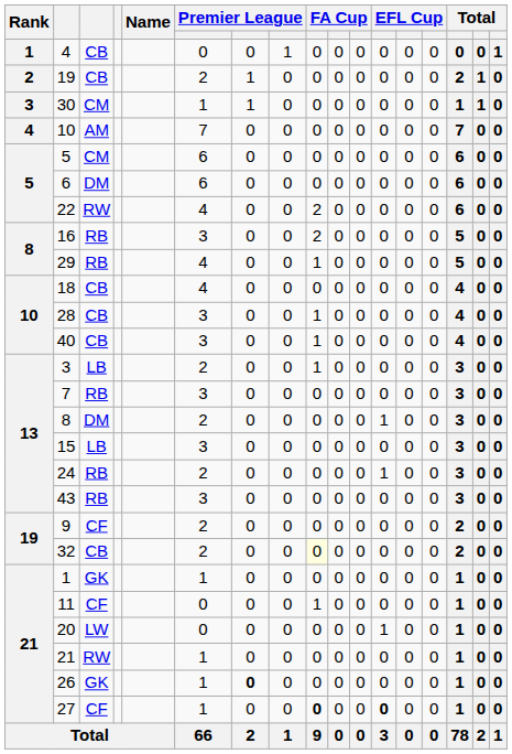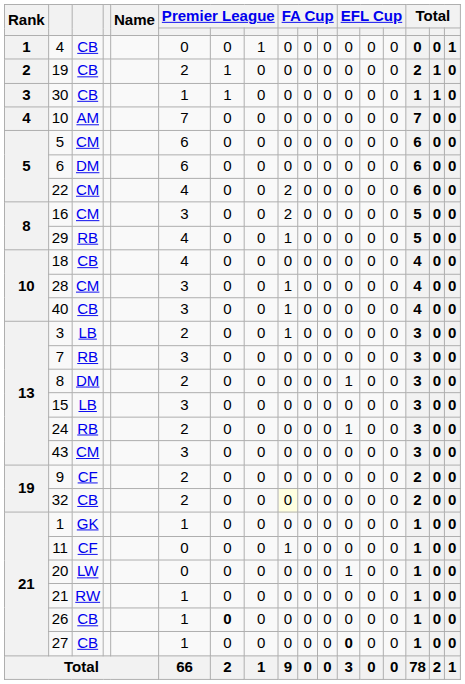 <table class="wikitable sortable" style="text-align:center;">
 <tr>
 <th rowspan="2">Rank</th>
 <th rowspan="2"></th>
 <th rowspan="2"></th>
 <th rowspan="2"></th>
 <th rowspan="2">Name</th>
 <th colspan="3"><a href='#'>Premier League</a></th>
 <th colspan="3"><a href='#'>FA Cup</a></th>
 <th colspan="3"><a href='#'>EFL Cup</a></th>
 <th colspan="3">Total</th>
 </tr>
 <tr>
 <th></th>
 <th></th>
 <th></th>
 <th></th>
 <th></th>
 <th></th>
 <th></th>
 <th></th>
 <th></th>
 <th></th>
 <th></th>
 <th></th>
 </tr>
 <tr>
 <th rowspan="1">1</th>
 <td>4</td>
 <td><a href='#'>CB</a></td>
 <td></td>
 <td style="text-align:left;"><br></td>
 <td>0</td>
 <td>0</td>
 <td>1<br></td>
 <td>0</td>
 <td>0</td>
 <td>0<br></td>
 <td>0</td>
 <td>0</td>
 <td>0<br></td>
 <th>0</th>
 <th>0</th>
 <th>1</th>
 </tr>
 <tr>
 <th rowspan="1">2</th>
 <td>19</td>
 <td><a href='#'>CB</a></td>
 <td></td>
 <td style="text-align:left;"><br></td>
 <td>2</td>
 <td>1</td>
 <td>0<br></td>
 <td>0</td>
 <td>0</td>
 <td>0<br></td>
 <td>0</td>
 <td>0</td>
 <td>0<br></td>
 <th>2</th>
 <th>1</th>
 <th>0</th>
 </tr>
 <tr>
 <th rowspan="1">3</th>
 <td>30</td>
-<td><a href='#'>CM</a></td>
+<td><a href='#'>CB</a></td>
 <td></td>
 <td style="text-align:left;"><br></td>
 <td>1</td>
 <td>1</td>
 <td>0<br></td>
 <td>0</td>
 <td>0</td>
 <td>0<br></td>
 <td>0</td>
 <td>0</td>
 <td>0<br></td>
 <th>1</th>
 <th>1</th>
 <th>0</th>
 </tr>
 <tr>
 <th rowspan="1">4</th>
 <td>10</td>
 <td><a href='#'>AM</a></td>
 <td></td>
 <td style="text-align:left;"><br></td>
 <td>7</td>
 <td>0</td>
 <td>0<br></td>
 <td>0</td>
 <td>0</td>
 <td>0<br></td>
 <td>0</td>
 <td>0</td>
 <td>0<br></td>
 <th>7</th>
 <th>0</th>
 <th>0</th>
 </tr>
 <tr>
 <th rowspan="3">5</th>
 <td>5</td>
 <td><a href='#'>CM</a></td>
 <td></td>
 <td style="text-align:left;"><br></td>
 <td>6</td>
 <td>0</td>
 <td>0<br></td>
 <td>0</td>
 <td>0</td>
 <td>0<br></td>
 <td>0</td>
 <td>0</td>
 <td>0<br></td>
 <th>6</th>
 <th>0</th>
 <th>0</th>
 </tr>
 <tr>
 <td>6</td>
 <td><a href='#'>DM</a></td>
 <td></td>
 <td style="text-align:left;"><br></td>
 <td>6</td>
 <td>0</td>
 <td>0<br></td>
 <td>0</td>
 <td>0</td>
 <td>0<br></td>
 <td>0</td>
 <td>0</td>
 <td>0<br></td>
 <th>6</th>
 <th>0</th>
 <th>0</th>
 </tr>
 <tr>
 <td>22</td>
-<td><a href='#'>RW</a></td>
+<td><a href='#'>CM</a></td>
 <td></td>
 <td style="text-align:left;"><br></td>
 <td>4</td>
 <td>0</td>
 <td>0<br></td>
 <td>2</td>
 <td>0</td>
 <td>0<br></td>
 <td>0</td>
 <td>0</td>
 <td>0<br></td>
 <th>6</th>
 <th>0</th>
 <th>0</th>
 </tr>
 <tr>
 <th rowspan="2">8</th>
 <td>16</td>
-<td><a href='#'>RB</a></td>
+<td><a href='#'>CM</a></td>
 <td></td>
 <td style="text-align:left;"><br></td>
 <td>3</td>
 <td>0</td>
 <td>0<br></td>
 <td>2</td>
 <td>0</td>
 <td>0<br></td>
 <td>0</td>
 <td>0</td>
 <td>0<br></td>
 <th>5</th>
 <th>0</th>
 <th>0</th>
 </tr>
 <tr>
 <td>29</td>
 <td><a href='#'>RB</a></td>
 <td></td>
 <td style="text-align:left;"><br></td>
 <td>4</td>
 <td>0</td>
 <td>0<br></td>
 <td>1</td>
 <td>0</td>
 <td>0<br></td>
 <td>0</td>
 <td>0</td>
 <td>0<br></td>
 <th>5</th>
 <th>0</th>
 <th>0</th>
 </tr>
 <tr>
 <th rowspan="3">10</th>
 <td>18</td>
 <td><a href='#'>CB</a></td>
 <td></td>
 <td style="text-align:left;"><br></td>
 <td>4</td>
 <td>0</td>
 <td>0<br></td>
 <td>0</td>
 <td>0</td>
 <td>0<br></td>
 <td>0</td>
 <td>0</td>
 <td>0<br></td>
 <th>4</th>
 <th>0</th>
 <th>0</th>
 </tr>
 <tr>
 <td>28</td>
-<td><a href='#'>CB</a></td>
+<td><a href='#'>CM</a></td>
 <td></td>
 <td style="text-align:left;"><br></td>
 <td>3</td>
 <td>0</td>
 <td>0<br></td>
 <td>1</td>
 <td>0</td>
 <td>0<br></td>
 <td>0</td>
 <td>0</td>
 <td>0<br></td>
 <th>4</th>
 <th>0</th>
 <th>0</th>
 </tr>
 <tr>
 <td>40</td>
 <td><a href='#'>CB</a></td>
 <td></td>
 <td style="text-align:left;"><br></td>
 <td>3</td>
 <td>0</td>
 <td>0<br></td>
 <td>1</td>
 <td>0</td>
 <td>0<br></td>
 <td>0</td>
 <td>0</td>
 <td>0<br></td>
 <th>4</th>
 <th>0</th>
 <th>0</th>
 </tr>
 <tr>
 <th rowspan="6">13</th>
 <td>3</td>
 <td><a href='#'>LB</a></td>
 <td></td>
 <td style="text-align:left;"><br></td>
 <td>2</td>
 <td>0</td>
 <td>0<br></td>
 <td>1</td>
 <td>0</td>
 <td>0<br></td>
 <td>0</td>
 <td>0</td>
 <td>0<br></td>
 <th>3</th>
 <th>0</th>
 <th>0</th>
 </tr>
 <tr>
 <td>7</td>
 <td><a href='#'>RB</a></td>
 <td></td>
 <td style="text-align:left;"><br></td>
 <td>3</td>
 <td>0</td>
 <td>0<br></td>
 <td>0</td>
 <td>0</td>
 <td>0<br></td>
 <td>0</td>
 <td>0</td>
 <td>0<br></td>
 <th>3</th>
 <th>0</th>
 <th>0</th>
 </tr>
 <tr>
 <td>8</td>
 <td><a href='#'>DM</a></td>
 <td></td>
 <td style="text-align:left;"><br></td>
 <td>2</td>
 <td>0</td>
 <td>0<br></td>
 <td>0</td>
 <td>0</td>
 <td>0<br></td>
 <td>1</td>
 <td>0</td>
 <td>0<br></td>
 <th>3</th>
 <th>0</th>
 <th>0</th>
 </tr>
 <tr>
 <td>15</td>
 <td><a href='#'>LB</a></td>
 <td></td>
 <td style="text-align:left;"><br></td>
 <td>3</td>
 <td>0</td>
 <td>0<br></td>
 <td>0</td>
 <td>0</td>
 <td>0<br></td>
 <td>0</td>
 <td>0</td>
 <td>0<br></td>
 <th>3</th>
 <th>0</th>
 <th>0</th>
 </tr>
 <tr>
 <td>24</td>
 <td><a href='#'>RB</a></td>
 <td></td>
 <td style="text-align:left;"><br></td>
 <td>2</td>
 <td>0</td>
 <td>0<br></td>
 <td>0</td>
 <td>0</td>
 <td>0<br></td>
 <td>1</td>
 <td>0</td>
 <td>0<br></td>
 <th>3</th>
 <th>0</th>
 <th>0</th>
 </tr>
 <tr>
 <td>43</td>
-<td><a href='#'>RB</a></td>
+<td><a href='#'>CM</a></td>
 <td></td>
 <td style="text-align:left;"><br></td>
 <td>3</td>
 <td>0</td>
 <td>0<br></td>
 <td>0</td>
 <td>0</td>
 <td>0<br></td>
 <td>0</td>
 <td>0</td>
 <td>0<br></td>
 <th>3</th>
 <th>0</th>
 <th>0</th>
 </tr>
 <tr>
 <th rowspan="2">19</th>
 <td>9</td>
 <td><a href='#'>CF</a></td>
 <td></td>
 <td style="text-align:left;"><br></td>
 <td>2</td>
 <td>0</td>
 <td>0<br></td>
 <td>0</td>
 <td>0</td>
 <td>0<br></td>
 <td>0</td>
 <td>0</td>
 <td>0<br></td>
 <th>2</th>
 <th>0</th>
 <th>0</th>
 </tr>
 <tr>
 <td>32</td>
 <td><a href='#'>CB</a></td>
 <td></td>
 <td style="text-align:left;"><br></td>
 <td>2</td>
 <td>0</td>
 <td>0<br></td>
 <td style="background: lightyellow;">0</td>
 <td>0</td>
 <td>0<br></td>
 <td>0</td>
 <td>0</td>
 <td>0<br></td>
 <th>2</th>
 <th>0</th>
 <th>0</th>
 </tr>
 <tr>
 <th rowspan="6">21</th>
 <td>1</td>
 <td><a href='#'>GK</a></td>
 <td></td>
 <td style="text-align:left;"><br></td>
 <td>1</td>
 <td>0</td>
 <td>0<br></td>
 <td>0</td>
 <td>0</td>
 <td>0<br></td>
 <td>0</td>
 <td>0</td>
 <td>0<br></td>
 <th>1</th>
 <th>0</th>
 <th>0</th>
 </tr>
 <tr>
 <td>11</td>
 <td><a href='#'>CF</a></td>
 <td></td>
 <td style="text-align:left;"><br></td>
 <td>0</td>
 <td>0</td>
 <td>0<br></td>
 <td>1</td>
 <td>0</td>
 <td>0<br></td>
 <td>0</td>
 <td>0</td>
 <td>0<br></td>
 <th>1</th>
 <th>0</th>
 <th>0</th>
 </tr>
 <tr>
 <td>20</td>
 <td><a href='#'>LW</a></td>
 <td></td>
 <td style="text-align:left;"><br></td>
 <td>0</td>
 <td>0</td>
 <td>0<br></td>
 <td>0</td>
 <td>0</td>
 <td>0<br></td>
 <td>1</td>
 <td>0</td>
 <td>0<br></td>
 <th>1</th>
 <th>0</th>
 <th>0</th>
 </tr>
 <tr>
 <td>21</td>
 <td><a href='#'>RW</a></td>
 <td></td>
 <td style="text-align:left;"><br></td>
 <td>1</td>
 <td>0</td>
 <td>0<br></td>
 <td>0</td>
 <td>0</td>
 <td>0<br></td>
 <td>0</td>
 <td>0</td>
 <td>0<br></td>
 <th>1</th>
 <th>0</th>
 <th>0</th>
 </tr>
 <tr>
 <td>26</td>
-<td><a href='#'>GK</a></td>
+<td><a href='#'>CB</a></td>
 <td></td>
 <td style="text-align:left;"><br></td>
 <td>1</td>
 <td><strong>0</strong></td>
 <td>0<br></td>
 <td>0</td>
 <td>0</td>
 <td>0<br></td>
 <td>0</td>
 <td>0</td>
 <td>0<br></td>
 <th>1</th>
 <th>0</th>
 <th>0</th>
 </tr>
 <tr>
 <td>27</td>
-<td><a href='#'>CF</a></td>
+<td><a href='#'>CB</a></td>
 <td></td>
 <td style="text-align:left;"><br></td>
 <td>1</td>
 <td>0</td>
 <td>0<br></td>
-<td><strong>0</strong></td>
+<td>0</td>
 <td>0</td>
 <td>0<br></td>
 <td><strong>0</strong></td>
 <td>0</td>
 <td>0<br></td>
 <th>1</th>
 <th>0</th>
 <th>0</th>
 </tr>
 <tr>
 <th colspan="5">Total<br></th>
 <th>66</th>
 <th>2</th>
 <th>1<br></th>
 <th>9</th>
 <th>0</th>
 <th>0<br></th>
 <th>3</th>
 <th>0</th>
 <th>0<br></th>
 <th>78</th>
 <th>2</th>
 <th>1</th>
 </tr>
 </table>
